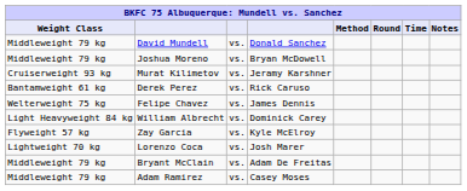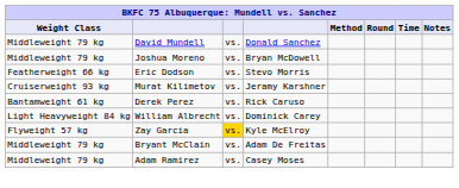 <table class="wikitable" style="font-size: 80%;">
 <tr>
 <th colspan="8" style="background-color: #ccf; color: #000080; text-align: center;"><strong>BKFC 75 Albuquerque: Mundell vs. Sanchez</strong></th>
 </tr>
 <tr>
 <th colspan="1" style="background-color: #E6E8FA; color: #000000; text-align: center;">Weight Class</th>
 <th colspan="1" style="background-color: #E6E8FA; color: #000000; text-align: center;"></th>
 <th colspan="1" style="background-color: #E6E8FA; color: #000000; text-align: center;"></th>
 <th colspan="1" style="background-color: #E6E8FA; color: #000000; text-align: center;"></th>
 <th colspan="1" style="background-color: #E6E8FA; color: #000000; text-align: center;">Method</th>
 <th colspan="1" style="background-color: #E6E8FA; color: #000000; text-align: center;">Round</th>
 <th colspan="1" style="background-color: #E6E8FA; color: #000000; text-align: center;">Time</th>
 <th colspan="1" style="background-color: #E6E8FA; color: #000000; text-align: center;">Notes</th>
 </tr>
 <tr>
 <td>Middleweight 79 kg</td>
 <td> <a href='#'>David Mundell</a></td>
 <td align=center>vs.</td>
 <td> <a href='#'>Donald Sanchez</a></td>
 <td></td>
 <td align=center></td>
 <td align=center></td>
 <td></td>
 </tr>
 <tr>
 <td>Middleweight 79 kg</td>
 <td> Joshua Moreno</td>
 <td>vs.</td>
 <td> Bryan McDowell</td>
 <td></td>
 <td></td>
 <td></td>
 <td></td>
 </tr>
 <tr>
+<td>Featherweight 66 kg</td>
+<td> Eric Dodson</td>
+<td>vs.</td>
+<td> Stevo Morris</td>
+<td></td>
+<td></td>
+<td></td>
+<td></td>
+</tr>
+<tr>
 <td>Cruiserweight 93 kg</td>
 <td> Murat Kilimetov</td>
 <td>vs.</td>
 <td> Jeramy Karshner</td>
 <td></td>
 <td></td>
 <td></td>
 <td></td>
 </tr>
 <tr>
 <td>Bantamweight 61 kg</td>
 <td> Derek Perez</td>
 <td align=center>vs.</td>
 <td> Rick Caruso</td>
 <td></td>
 <td align=center></td>
 <td align=center></td>
 <td></td>
 </tr>
 <tr>
-<td>Welterweight 75 kg</td>
-<td> Felipe Chavez</td>
-<td align=center>vs.</td>
-<td> James Dennis</td>
-<td></td>
-<td align=center></td>
-<td align=center></td>
-<td></td>
-</tr>
-<tr>
 <td>Light Heavyweight 84 kg</td>
 <td> William Albrecht</td>
 <td align=center>vs.</td>
 <td> Dominick Carey</td>
 <td></td>
 <td align=center></td>
 <td align=center></td>
 <td></td>
 </tr>
 <tr>
 <td>Flyweight 57 kg</td>
 <td> Zay Garcia</td>
-<td>vs.</td>
+<td style="background: gold;">vs.</td>
 <td> Kyle McElroy</td>
 <td></td>
 <td></td>
 <td></td>
-<td></td>
-</tr>
-<tr>
-<td>Lightweight 70 kg</td>
-<td> Lorenzo Coca</td>
-<td>vs.</td>
-<td> Josh Marer</td>
-<td></td>
-<td align=center></td>
-<td align=center></td>
 <td></td>
 </tr>
 <tr>
 <td>Middleweight 79 kg</td>
 <td> Bryant McClain</td>
 <td>vs.</td>
 <td> Adam De Freitas</td>
 <td></td>
 <td></td>
 <td></td>
 <td></td>
 </tr>
 <tr>
 <td>Middleweight 79 kg</td>
 <td> Adam Ramirez</td>
 <td>vs.</td>
 <td> Casey Moses</td>
 <td></td>
 <td></td>
 <td></td>
 <td></td>
 </tr>
 </table>
